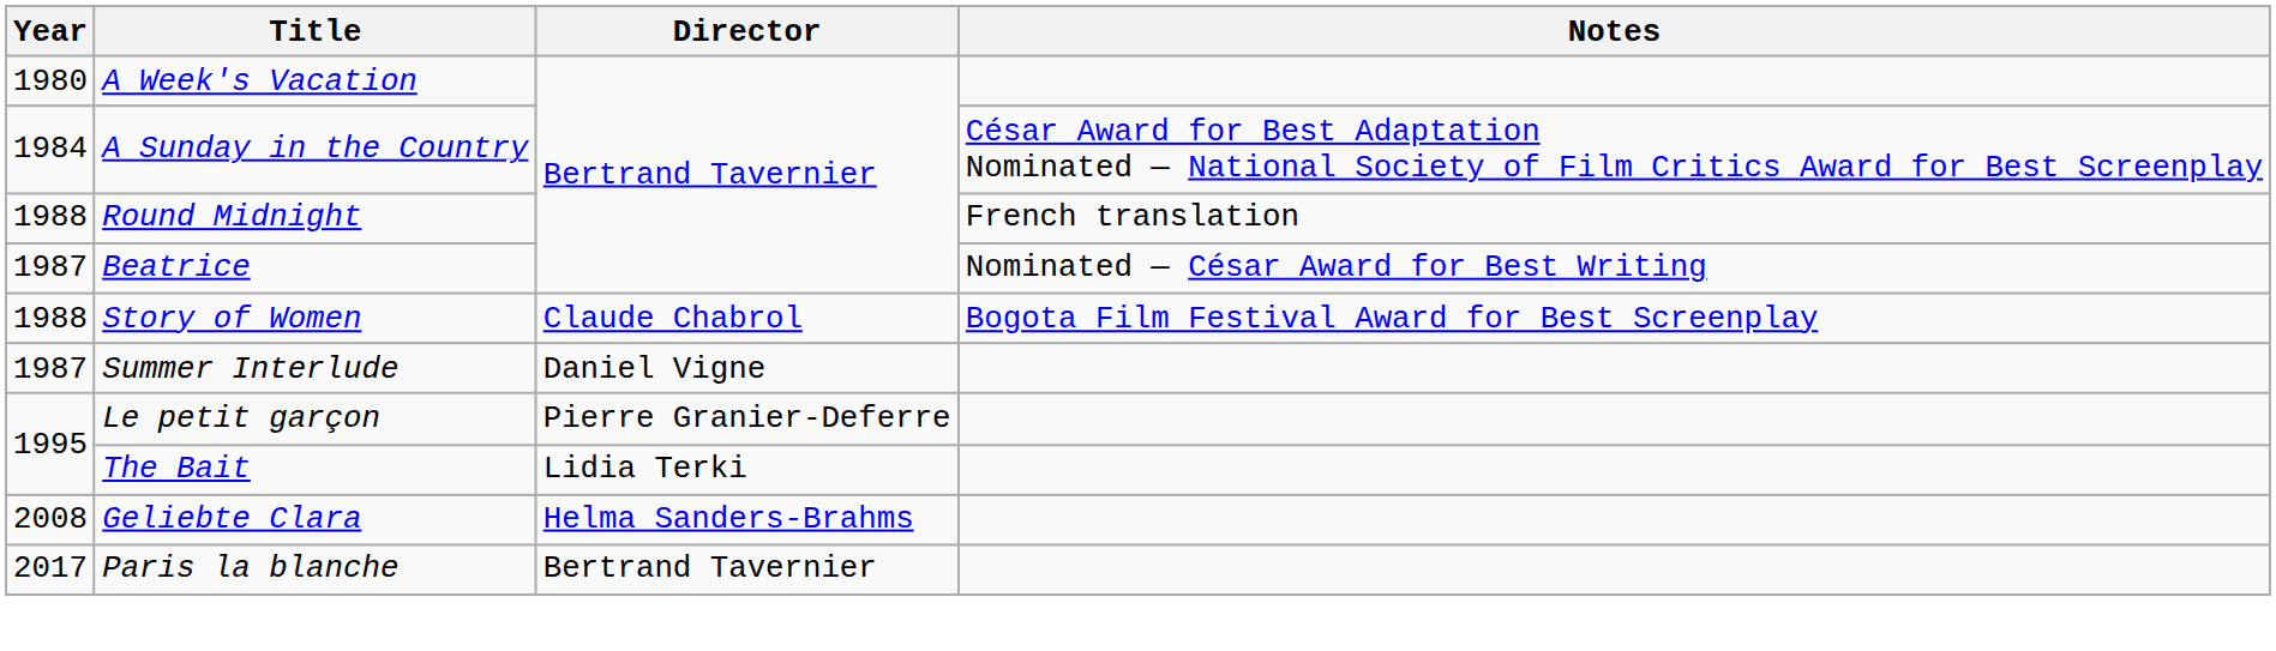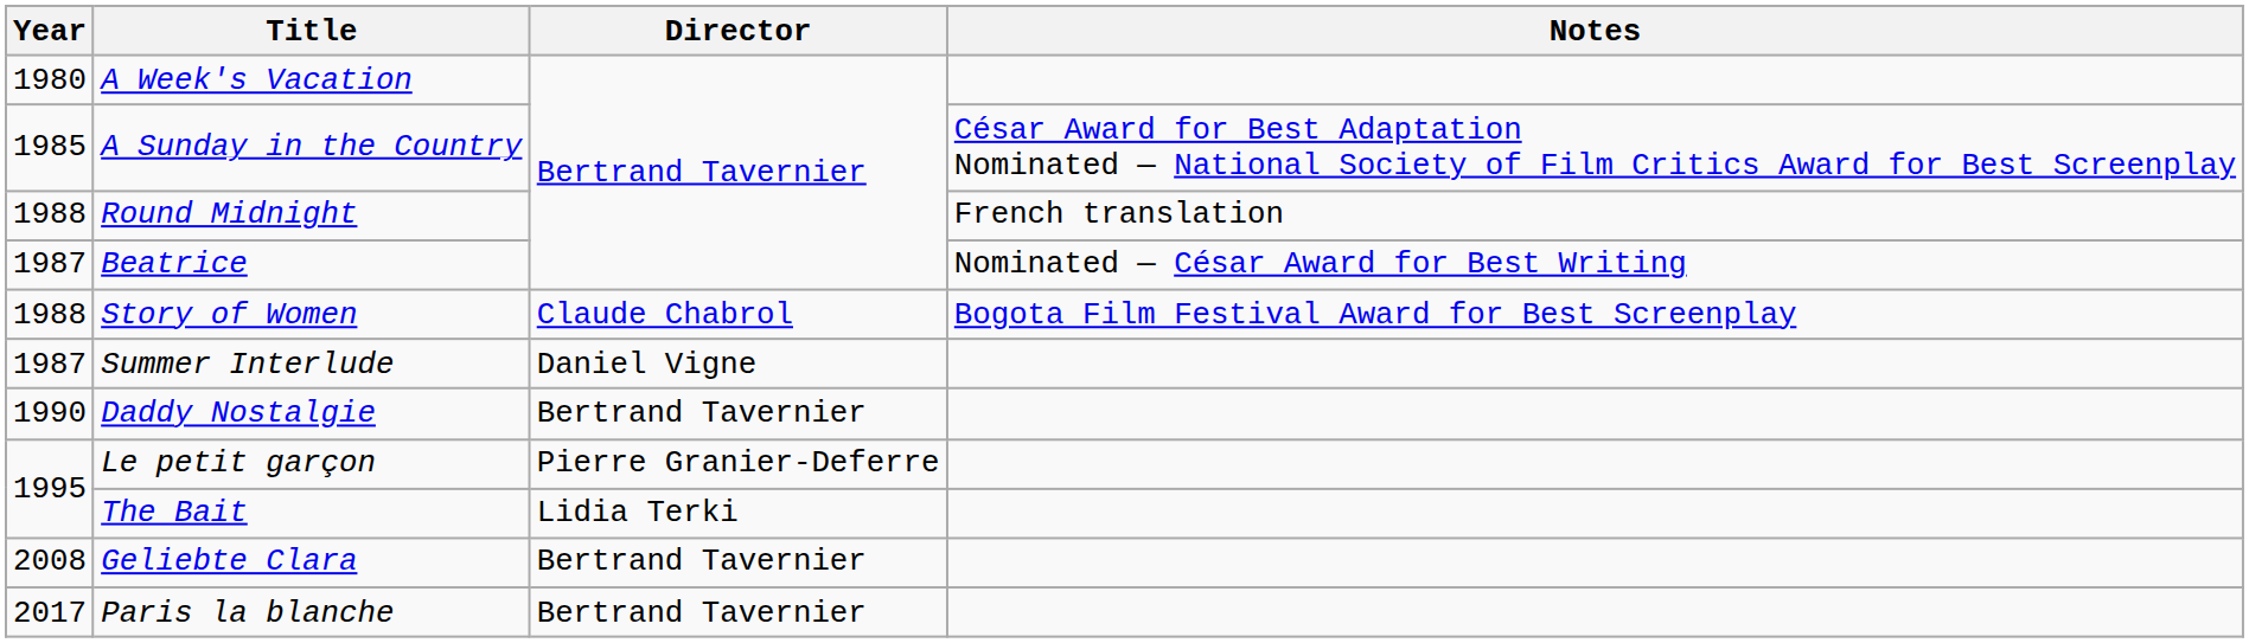 <table class="wikitable plainrowheaders sortable">
 <tr>
 <th scope="col">Year</th>
 <th scope="col">Title</th>
 <th scope="col">Director</th>
 <th scope="col" class="unsortable">Notes</th>
 </tr>
 <tr>
 <td>1980</td>
 <td scope="row"><em><a href='#'>A Week's Vacation</a></em></td>
 <td rowspan="4"><a href='#'>Bertrand Tavernier</a></td>
 <td></td>
 </tr>
 <tr>
-<td>1984</td>
+<td>1985</td>
 <td scope="row"><em><a href='#'>A Sunday in the Country</a></em></td>
 <td><a href='#'>César Award for Best Adaptation</a><br>Nominated — <a href='#'>National Society of Film Critics Award for Best Screenplay</a></td>
 </tr>
 <tr>
 <td>1988</td>
 <td scope="row"><em><a href='#'>Round Midnight</a></em></td>
 <td>French translation</td>
 </tr>
 <tr>
 <td>1987</td>
 <td scope="row"><em><a href='#'>Beatrice</a></em></td>
 <td>Nominated — <a href='#'>César Award for Best Writing</a></td>
 </tr>
 <tr>
 <td>1988</td>
 <td scope="row"><em><a href='#'>Story of Women</a></em></td>
 <td><a href='#'>Claude Chabrol</a></td>
 <td><a href='#'>Bogota Film Festival Award for Best Screenplay</a> </td>
 </tr>
 <tr>
 <td>1987</td>
 <td scope="row"><em>Summer Interlude</em></td>
 <td>Daniel Vigne</td>
 <td></td>
 </tr>
 <tr>
+<td>1990</td>
+<td scope="row"><em><a href='#'>Daddy Nostalgie</a></em></td>
+<td>Bertrand Tavernier</td>
+<td></td>
+</tr>
+<tr>
 <td rowspan="2">1995</td>
 <td scope="row"><em>Le petit garçon</em></td>
 <td>Pierre Granier-Deferre</td>
 <td></td>
 </tr>
 <tr>
 <td scope="row"><em><a href='#'>The Bait</a></em></td>
 <td>Lidia Terki</td>
 <td></td>
 </tr>
 <tr>
 <td>2008</td>
 <td scope="row"><em><a href='#'>Geliebte Clara</a></em></td>
-<td><a href='#'>Helma Sanders-Brahms</a></td>
+<td>Bertrand Tavernier</td>
 <td></td>
 </tr>
 <tr>
 <td>2017</td>
 <td scope="row"><em>Paris la blanche</em></td>
 <td>Bertrand Tavernier</td>
 <td></td>
 </tr>
 </table>
